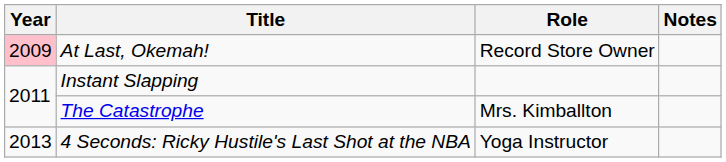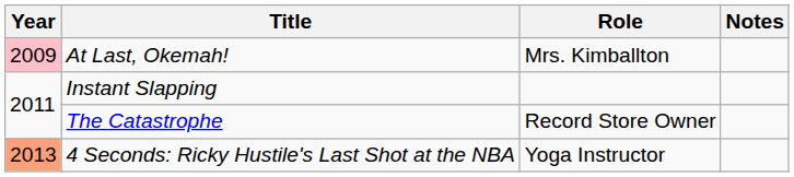 <table class="wikitable">
 <tr>
 <th>Year</th>
 <th>Title</th>
 <th>Role</th>
 <th>Notes</th>
 </tr>
 <tr>
 <td style="background: pink;">2009</td>
 <td><em>At Last, Okemah!</em></td>
-<td>Record Store Owner</td>
+<td>Mrs. Kimballton</td>
 <td></td>
 </tr>
 <tr>
 <td rowspan="2">2011</td>
 <td><em>Instant Slapping</em></td>
 <td></td>
 <td></td>
 </tr>
 <tr>
 <td><em><a href='#'>The Catastrophe</a></em></td>
-<td>Mrs. Kimballton</td>
+<td>Record Store Owner</td>
 <td></td>
 </tr>
 <tr>
-<td>2013</td>
+<td style="background: lightsalmon;">2013</td>
 <td><em>4 Seconds: Ricky Hustile's Last Shot at the NBA</em></td>
 <td>Yoga Instructor</td>
 <td></td>
 </tr>
 </table>
